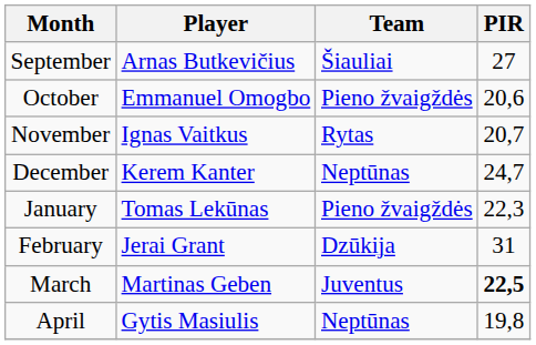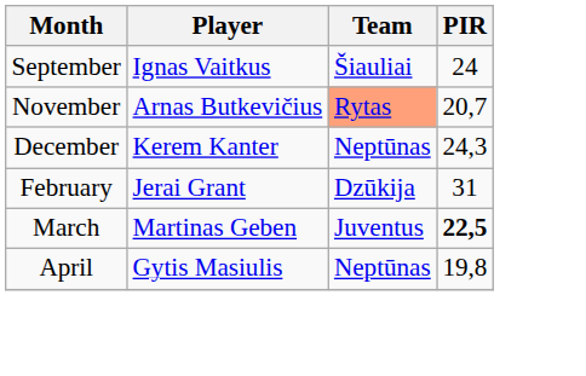 <table class="wikitable sortable" style="text-align: center;">
 <tr>
 <th>Month</th>
 <th>Player</th>
 <th>Team</th>
 <th>PIR</th>
 </tr>
 <tr>
 <td>September</td>
-<td align="left"> <a href='#'>Arnas Butkevičius</a></td>
+<td align="left"> <a href='#'>Ignas Vaitkus</a></td>
 <td align="left"><a href='#'>Šiauliai</a></td>
-<td>27</td>
-</tr>
-<tr>
-<td>October</td>
-<td align="left"> <a href='#'>Emmanuel Omogbo</a></td>
-<td align="left"><a href='#'>Pieno žvaigždės</a></td>
-<td>20,6</td>
+<td>24</td>
 </tr>
 <tr>
 <td>November</td>
-<td align="left"> <a href='#'>Ignas Vaitkus</a></td>
-<td align="left"><a href='#'>Rytas</a></td>
+<td align="left"> <a href='#'>Arnas Butkevičius</a></td>
+<td align="left" style="background: lightsalmon;"><a href='#'>Rytas</a></td>
 <td>20,7</td>
 </tr>
 <tr>
 <td>December</td>
 <td align="left"> <a href='#'>Kerem Kanter</a></td>
 <td align="left"><a href='#'>Neptūnas</a></td>
-<td>24,7</td>
-</tr>
-<tr>
-<td>January</td>
-<td align="left"> <a href='#'>Tomas Lekūnas</a></td>
-<td align="left"><a href='#'>Pieno žvaigždės</a></td>
-<td>22,3</td>
+<td>24,3</td>
 </tr>
 <tr>
 <td>February</td>
 <td align="left"> <a href='#'>Jerai Grant</a></td>
 <td align="left"><a href='#'>Dzūkija</a></td>
 <td>31</td>
 </tr>
 <tr>
 <td>March</td>
 <td align="left"> <a href='#'>Martinas Geben</a></td>
 <td align="left"><a href='#'>Juventus</a></td>
 <td><strong>22,5</strong></td>
 </tr>
 <tr>
 <td>April</td>
 <td align="left"> <a href='#'>Gytis Masiulis</a></td>
 <td align="left"><a href='#'>Neptūnas</a></td>
 <td>19,8</td>
 </tr>
 <tr>
 </tr>
 </table>
